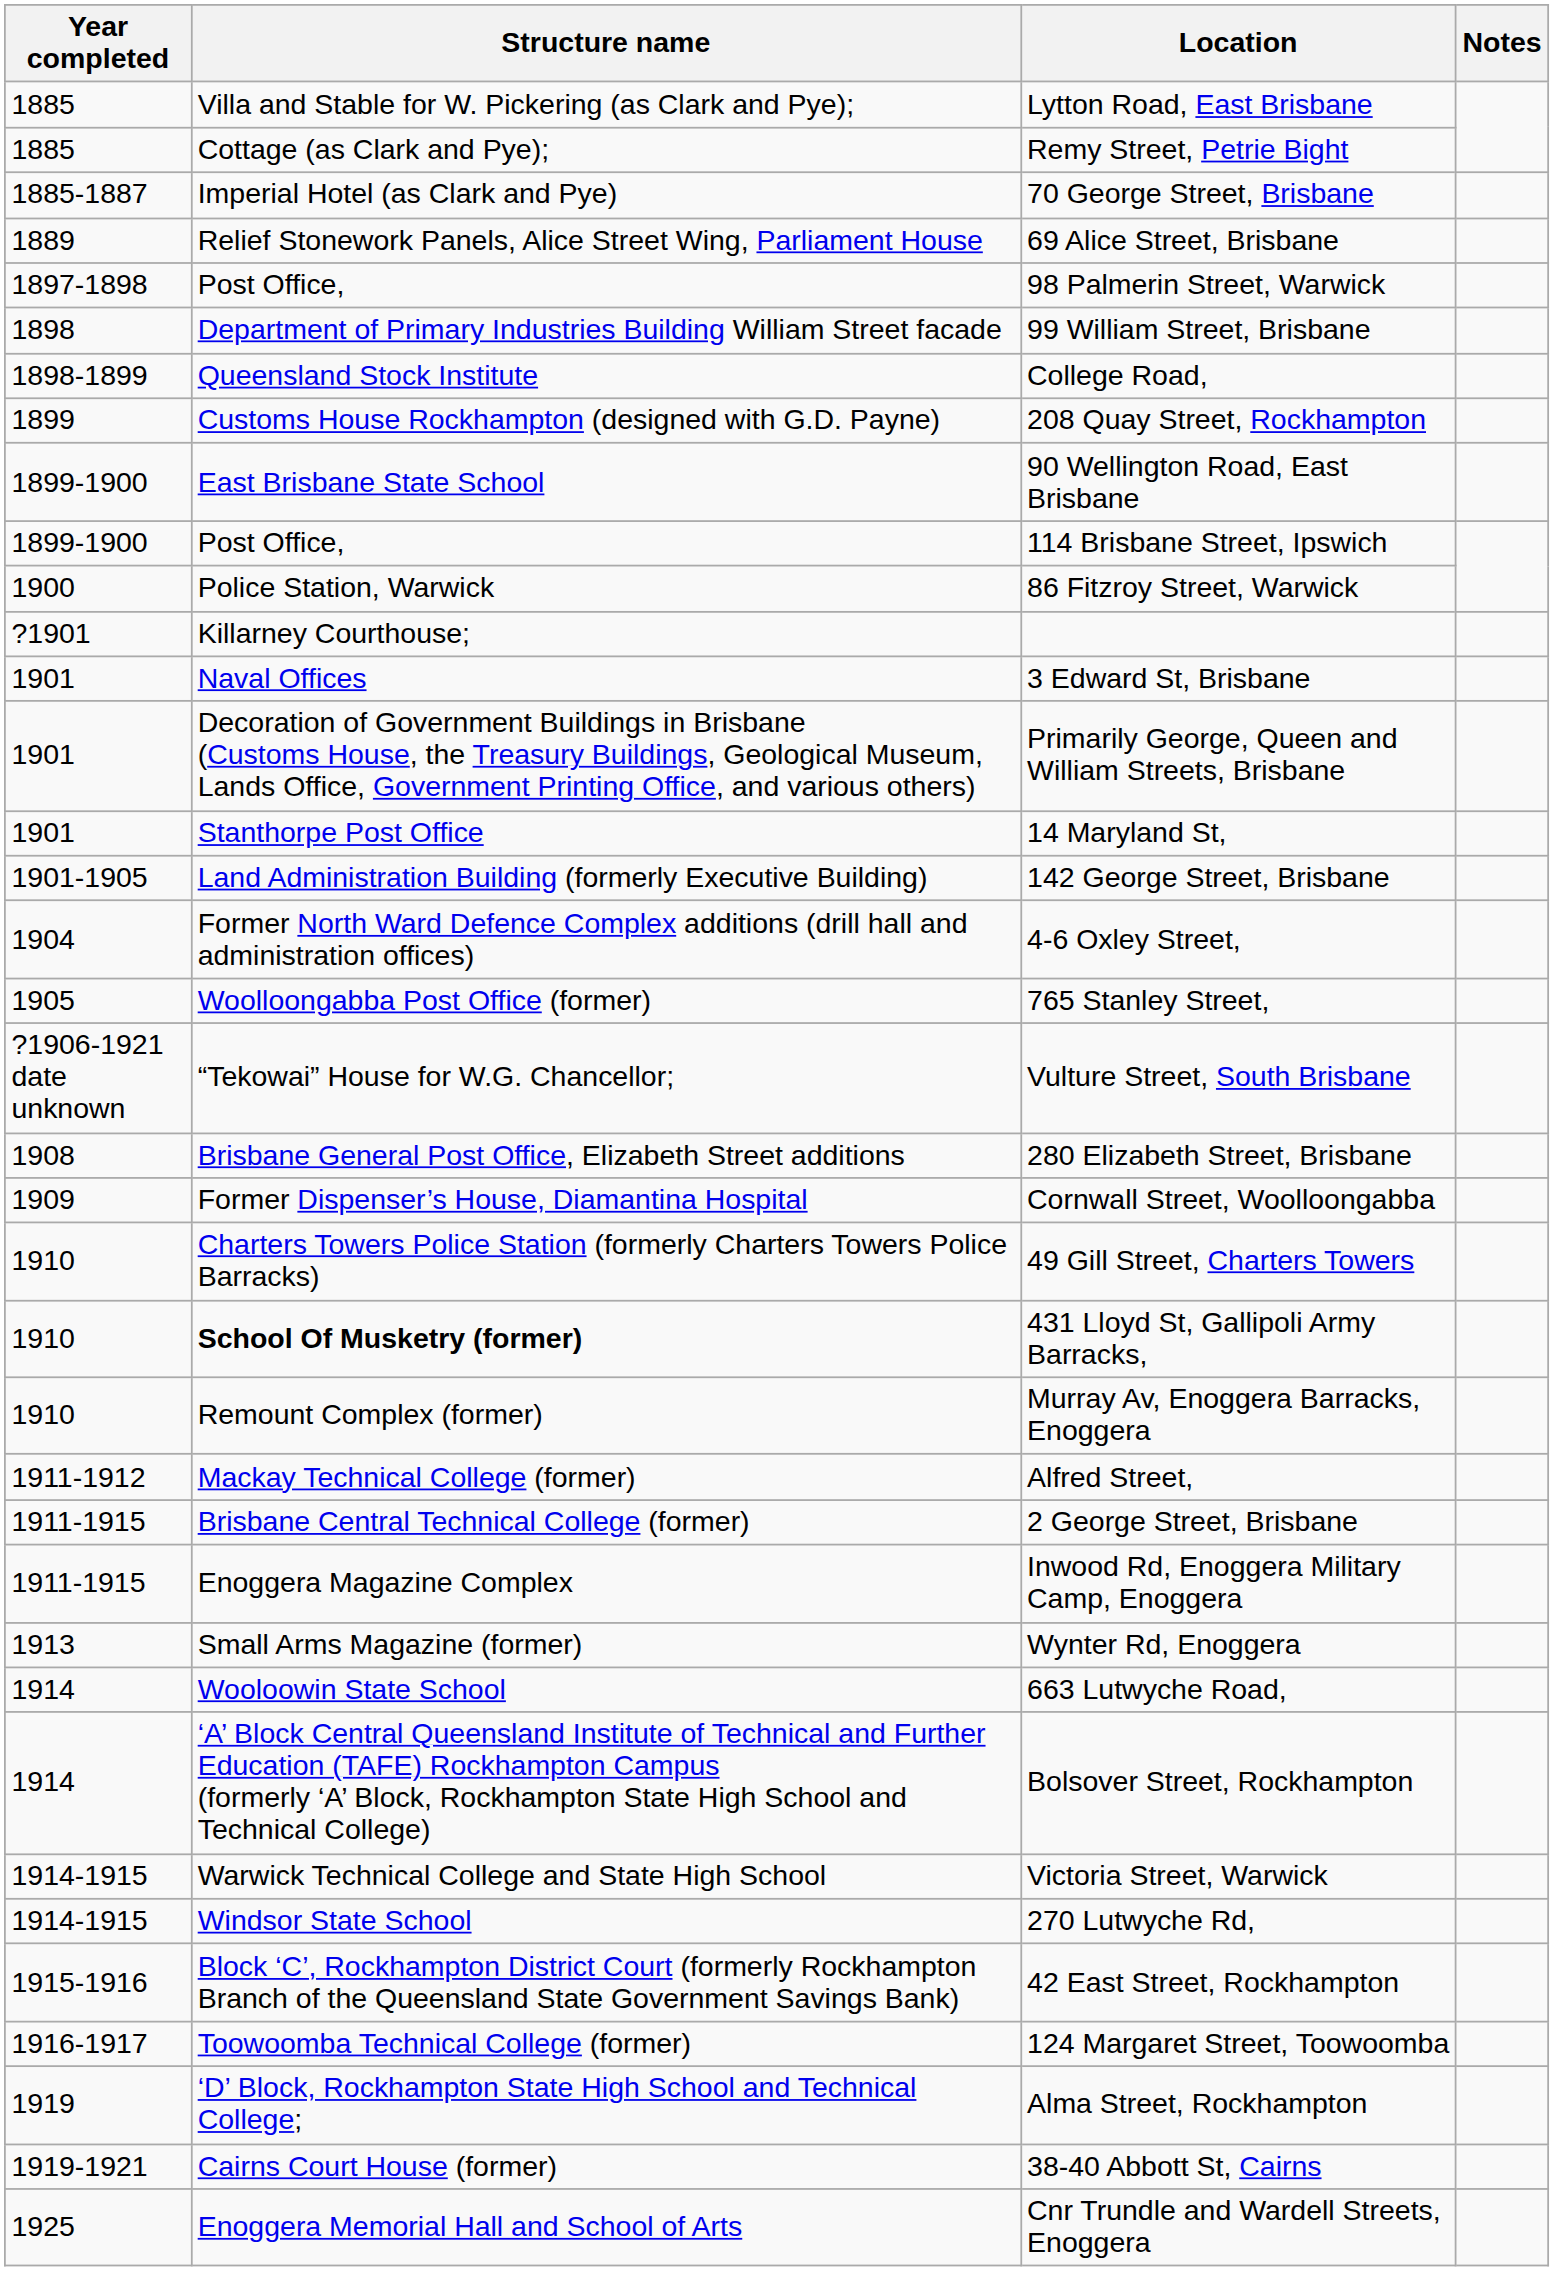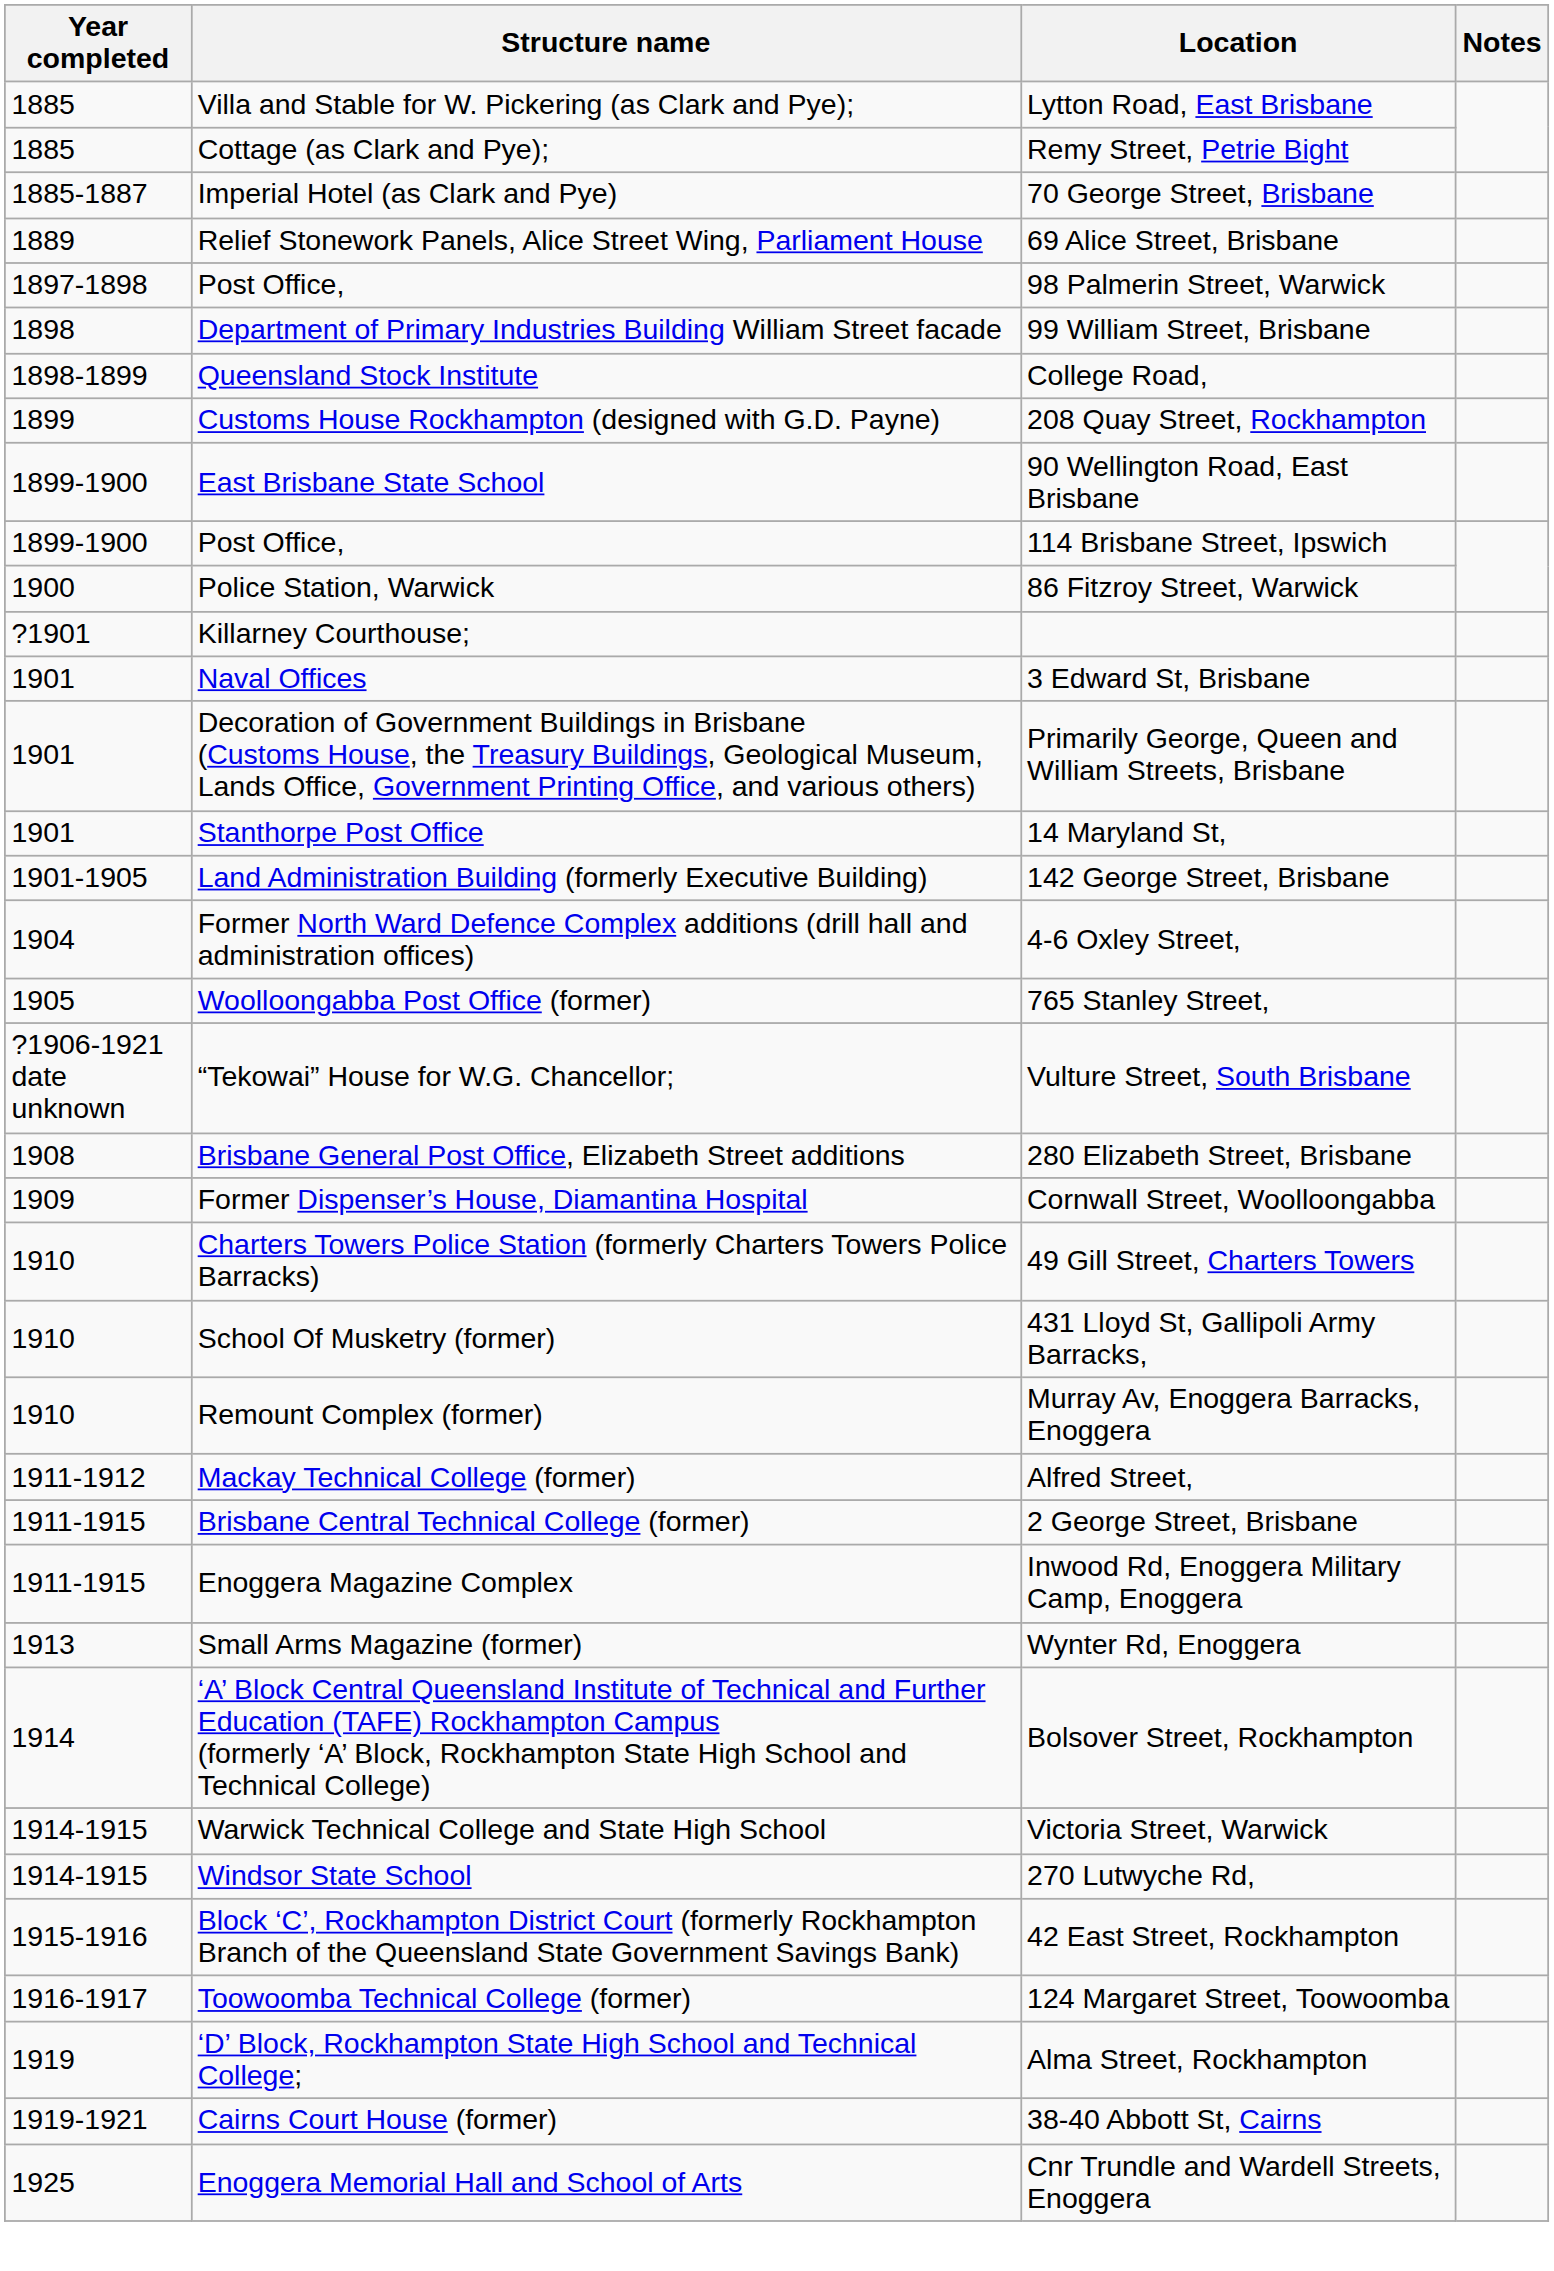 <table class="wikitable">
 <tr>
 <th>Year completed</th>
 <th>Structure name</th>
 <th>Location</th>
 <th>Notes</th>
 </tr>
 <tr>
 <td>1885</td>
 <td>Villa and Stable for W. Pickering (as Clark and Pye); </td>
 <td>Lytton Road, <a href='#'>East Brisbane</a></td>
 <td rowspan=2></td>
 </tr>
 <tr>
 <td>1885</td>
 <td>Cottage (as Clark and Pye); </td>
 <td>Remy Street, <a href='#'>Petrie Bight</a></td>
 </tr>
 <tr>
 <td>1885-1887</td>
 <td>Imperial Hotel (as Clark and Pye)</td>
 <td>70 George Street, <a href='#'>Brisbane</a></td>
 <td></td>
 </tr>
 <tr>
 <td>1889</td>
 <td>Relief Stonework Panels, Alice Street Wing,  <a href='#'>Parliament House</a></td>
 <td>69 Alice Street, Brisbane</td>
 <td></td>
 </tr>
 <tr>
 <td>1897-1898</td>
 <td>Post Office, </td>
 <td>98 Palmerin Street, Warwick</td>
 <td></td>
 </tr>
 <tr>
 <td>1898</td>
 <td><a href='#'>Department of Primary Industries Building</a> William Street facade</td>
 <td>99 William Street, Brisbane</td>
 <td></td>
 </tr>
 <tr>
 <td>1898-1899</td>
 <td><a href='#'>Queensland Stock Institute</a> </td>
 <td>College Road, </td>
 <td></td>
 </tr>
 <tr>
 <td>1899</td>
 <td><a href='#'>Customs House Rockhampton</a> (designed with G.D. Payne)</td>
 <td>208 Quay Street, <a href='#'>Rockhampton</a></td>
 <td></td>
 </tr>
 <tr>
 <td>1899-1900</td>
 <td><a href='#'>East Brisbane State School</a></td>
 <td>90 Wellington Road, East Brisbane</td>
 <td></td>
 </tr>
 <tr>
 <td>1899-1900</td>
 <td>Post Office, </td>
 <td>114 Brisbane Street, Ipswich</td>
 <td rowspan=2></td>
 </tr>
 <tr>
 <td>1900</td>
 <td>Police Station, Warwick</td>
 <td>86 Fitzroy Street, Warwick</td>
 </tr>
 <tr>
 <td>?1901</td>
 <td>Killarney Courthouse; </td>
 <td></td>
 <td></td>
 </tr>
 <tr>
 <td>1901</td>
 <td><a href='#'>Naval Offices</a></td>
 <td>3 Edward St, Brisbane</td>
 <td></td>
 </tr>
 <tr>
 <td>1901</td>
 <td>Decoration of Government Buildings in Brisbane<br>(<a href='#'>Customs House</a>, the <a href='#'>Treasury Buildings</a>, Geological Museum, Lands Office, <a href='#'>Government Printing Office</a>, and various others)</td>
 <td>Primarily George, Queen and William Streets, Brisbane</td>
 <td></td>
 </tr>
 <tr>
 <td>1901</td>
 <td><a href='#'>Stanthorpe Post Office</a></td>
 <td>14 Maryland St, </td>
 <td></td>
 </tr>
 <tr>
 <td>1901-1905</td>
 <td><a href='#'>Land Administration Building</a> (formerly Executive Building)</td>
 <td>142 George Street, Brisbane</td>
 <td></td>
 </tr>
 <tr>
 <td>1904</td>
 <td>Former <a href='#'>North Ward Defence Complex</a> additions (drill hall and administration offices)</td>
 <td>4-6 Oxley Street, </td>
 <td></td>
 </tr>
 <tr>
 <td>1905</td>
 <td><a href='#'>Woolloongabba Post Office</a> (former)</td>
 <td>765 Stanley Street, </td>
 <td></td>
 </tr>
 <tr>
 <td>?1906-1921<br>date unknown</td>
 <td>“Tekowai” House for W.G. Chancellor; </td>
 <td>Vulture Street, <a href='#'>South Brisbane</a></td>
 <td></td>
 </tr>
 <tr>
 <td>1908</td>
 <td><a href='#'>Brisbane General Post Office</a>, Elizabeth Street additions</td>
 <td>280 Elizabeth Street, Brisbane</td>
 <td></td>
 </tr>
 <tr>
 <td>1909</td>
 <td>Former <a href='#'>Dispenser’s House, Diamantina Hospital</a></td>
 <td>Cornwall Street, Woolloongabba</td>
 <td></td>
 </tr>
 <tr>
 <td>1910</td>
 <td><a href='#'>Charters Towers Police Station</a> (formerly Charters Towers Police Barracks)</td>
 <td>49 Gill Street, <a href='#'>Charters Towers</a></td>
 <td></td>
 </tr>
 <tr>
 <td>1910</td>
-<td><strong>School Of Musketry (former)</strong></td>
+<td>School Of Musketry (former)</td>
 <td>431 Lloyd St, Gallipoli Army Barracks, </td>
 <td></td>
 </tr>
 <tr>
 <td>1910</td>
 <td>Remount Complex (former)</td>
 <td>Murray Av, Enoggera Barracks, Enoggera</td>
 <td></td>
 </tr>
 <tr>
 <td>1911-1912</td>
 <td><a href='#'>Mackay Technical College</a> (former)</td>
 <td>Alfred Street, </td>
 <td></td>
 </tr>
 <tr>
 <td>1911-1915</td>
 <td><a href='#'>Brisbane Central Technical College</a> (former)</td>
 <td>2 George Street, Brisbane</td>
 <td></td>
 </tr>
 <tr>
 <td>1911-1915</td>
 <td>Enoggera Magazine Complex</td>
 <td>Inwood Rd, Enoggera Military Camp, Enoggera</td>
 <td></td>
 </tr>
 <tr>
 <td>1913</td>
 <td>Small Arms Magazine (former)</td>
 <td>Wynter Rd, Enoggera</td>
-<td></td>
-</tr>
-<tr>
-<td>1914</td>
-<td><a href='#'>Wooloowin State School</a></td>
-<td>663 Lutwyche Road, </td>
 <td></td>
 </tr>
 <tr>
 <td>1914</td>
 <td><a href='#'>‘A’ Block Central Queensland Institute of Technical and Further Education (TAFE) Rockhampton Campus</a><br>(formerly ‘A’ Block, Rockhampton State High School and Technical College)</td>
 <td>Bolsover Street, Rockhampton</td>
 <td></td>
 </tr>
 <tr>
 <td>1914-1915</td>
 <td>Warwick Technical College and State High School</td>
 <td>Victoria Street, Warwick</td>
 <td></td>
 </tr>
 <tr>
 <td>1914-1915</td>
 <td><a href='#'>Windsor State School</a></td>
 <td>270 Lutwyche Rd, </td>
 <td></td>
 </tr>
 <tr>
 <td>1915-1916</td>
 <td><a href='#'>Block ‘C’, Rockhampton District Court</a> (formerly Rockhampton Branch of the Queensland State Government Savings Bank)</td>
 <td>42 East Street, Rockhampton</td>
 <td></td>
 </tr>
 <tr>
 <td>1916-1917</td>
 <td><a href='#'>Toowoomba Technical College</a> (former)</td>
 <td>124 Margaret Street, Toowoomba</td>
 <td></td>
 </tr>
 <tr>
 <td>1919</td>
 <td><a href='#'>‘D’ Block, Rockhampton State High School and Technical College</a>; </td>
 <td>Alma Street, Rockhampton</td>
 <td></td>
 </tr>
 <tr>
 <td>1919-1921</td>
 <td><a href='#'>Cairns Court House</a> (former)</td>
 <td>38-40 Abbott St, <a href='#'>Cairns</a></td>
 <td></td>
 </tr>
 <tr>
 <td>1925</td>
 <td><a href='#'>Enoggera Memorial Hall and School of Arts</a></td>
 <td>Cnr Trundle and Wardell Streets, Enoggera</td>
 <td></td>
 </tr>
 </table>
